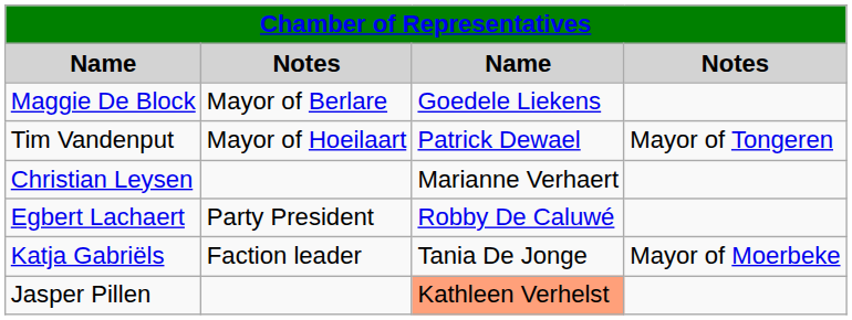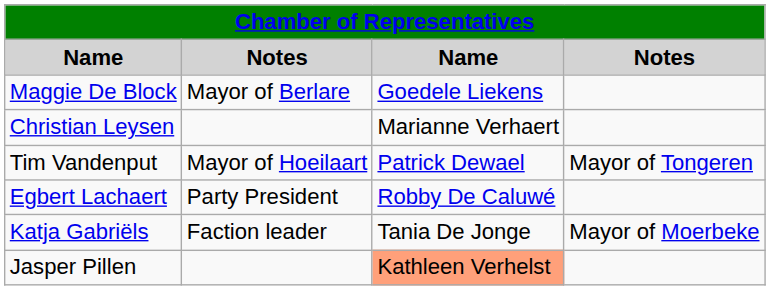 <table class="wikitable">
 <tr>
 <th style="background:green;" colspan="4"><a href='#'><span>Chamber of Representatives</span></a></th>
 </tr>
 <tr>
 <th style="background:LightGrey;">Name</th>
 <th style="background:LightGrey;">Notes</th>
 <th style="background:LightGrey;">Name</th>
 <th style="background:LightGrey;">Notes</th>
 </tr>
 <tr>
 <td> <a href='#'>Maggie De Block</a></td>
 <td>Mayor of <a href='#'>Berlare</a></td>
 <td> <a href='#'>Goedele Liekens</a></td>
 <td></td>
 </tr>
 <tr>
+<td> <a href='#'>Christian Leysen</a></td>
+<td></td>
+<td> Marianne Verhaert</td>
+<td></td>
+</tr>
+<tr>
 <td> Tim Vandenput</td>
 <td>Mayor of <a href='#'>Hoeilaart</a></td>
 <td> <a href='#'>Patrick Dewael</a></td>
 <td>Mayor of <a href='#'>Tongeren</a></td>
-</tr>
-<tr>
-<td> <a href='#'>Christian Leysen</a></td>
-<td></td>
-<td> Marianne Verhaert</td>
-<td></td>
 </tr>
 <tr>
 <td> <a href='#'>Egbert Lachaert</a></td>
 <td>Party President</td>
 <td> <a href='#'>Robby De Caluwé</a></td>
 <td></td>
 </tr>
 <tr>
 <td> <a href='#'>Katja Gabriëls</a></td>
 <td>Faction leader</td>
 <td> Tania De Jonge</td>
 <td>Mayor of <a href='#'>Moerbeke</a></td>
 </tr>
 <tr>
 <td> Jasper Pillen</td>
 <td></td>
 <td style="background: lightsalmon;"> Kathleen Verhelst</td>
 <td></td>
 </tr>
 </table>
